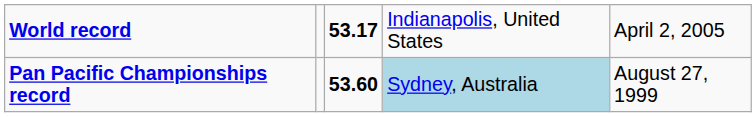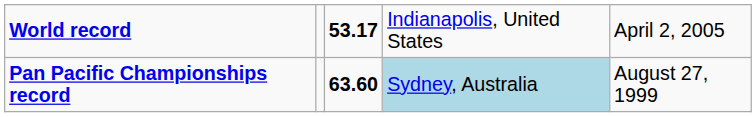 <table class="wikitable">
 <tr>
 <td><strong><a href='#'>World record</a></strong></td>
 <td></td>
 <td><strong>53.17</strong></td>
 <td><a href='#'>Indianapolis</a>, United States</td>
 <td>April 2, 2005</td>
 </tr>
 <tr>
 <td><strong><a href='#'>Pan Pacific Championships record</a></strong></td>
 <td></td>
-<td><strong>53.60</strong></td>
+<td><strong>63.60</strong></td>
 <td style="background: lightblue;"><a href='#'>Sydney</a>, Australia</td>
 <td>August 27, 1999</td>
 </tr>
 </table>
